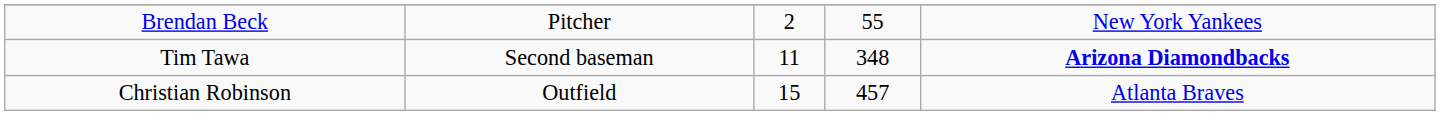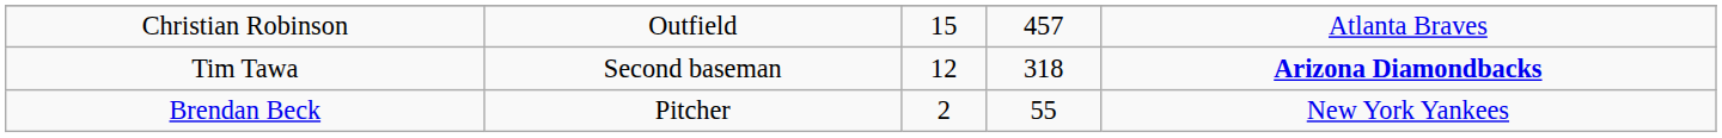 <table class="wikitable" width="65%">
 <tr align="center">
+</tr>
+<tr align="center" bgcolor="">
+<td>Christian Robinson</td>
+<td>Outfield</td>
+<td>15</td>
+<td>457</td>
+<td><a href='#'>Atlanta Braves</a></td>
+</tr>
+<tr align="center" bgcolor="">
+<td>Tim Tawa</td>
+<td>Second baseman</td>
+<td>12</td>
+<td>318</td>
+<td><strong><a href='#'>Arizona Diamondbacks</a></strong></td>
 </tr>
 <tr align="center" bgcolor="">
 <td><a href='#'>Brendan Beck</a></td>
 <td>Pitcher</td>
 <td>2</td>
 <td>55</td>
 <td><a href='#'>New York Yankees</a></td>
 </tr>
-<tr align="center" bgcolor="">
-<td>Tim Tawa</td>
-<td>Second baseman</td>
-<td>11</td>
-<td>348</td>
-<td><strong><a href='#'>Arizona Diamondbacks</a></strong></td>
-</tr>
-<tr align="center" bgcolor="">
-<td>Christian Robinson</td>
-<td>Outfield</td>
-<td>15</td>
-<td>457</td>
-<td><a href='#'>Atlanta Braves</a></td>
-</tr>
 </table>
